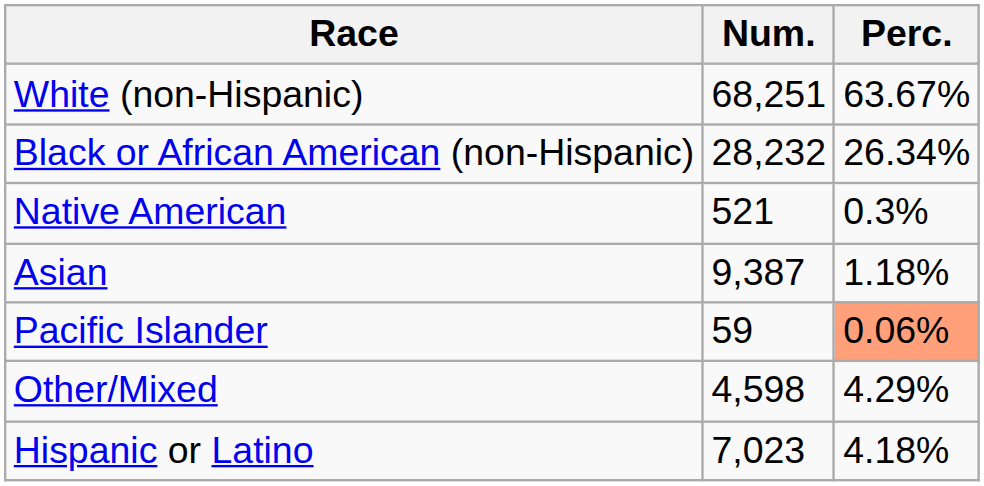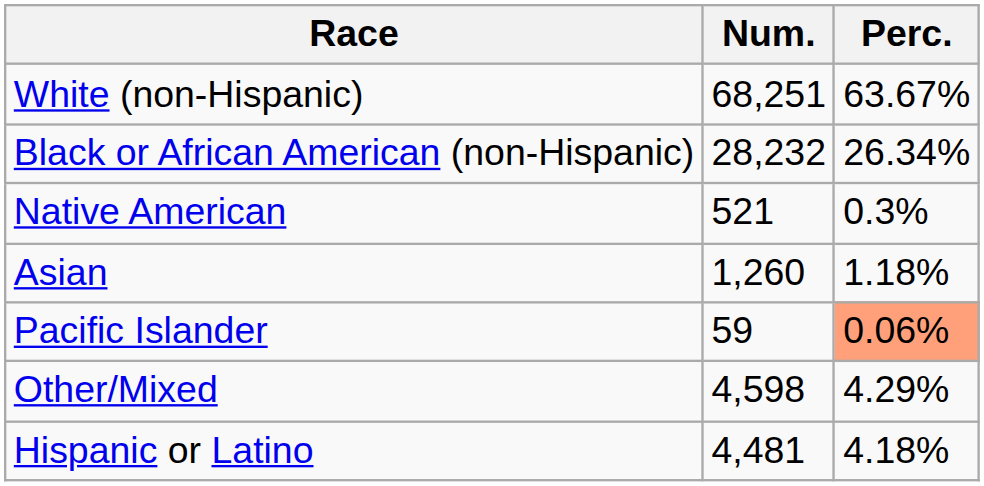 <table class="wikitable">
 <tr>
 <th>Race</th>
 <th>Num.</th>
 <th>Perc.</th>
 </tr>
 <tr>
 <td><a href='#'>White</a> (non-Hispanic)</td>
 <td>68,251</td>
 <td>63.67%</td>
 </tr>
 <tr>
 <td><a href='#'>Black or African American</a> (non-Hispanic)</td>
 <td>28,232</td>
 <td>26.34%</td>
 </tr>
 <tr>
 <td><a href='#'>Native American</a></td>
 <td>521</td>
 <td>0.3%</td>
 </tr>
 <tr>
 <td><a href='#'>Asian</a></td>
-<td>9,387</td>
+<td>1,260</td>
 <td>1.18%</td>
 </tr>
 <tr>
 <td><a href='#'>Pacific Islander</a></td>
 <td>59</td>
 <td style="background: lightsalmon;">0.06%</td>
 </tr>
 <tr>
 <td><a href='#'>Other/Mixed</a></td>
 <td>4,598</td>
 <td>4.29%</td>
 </tr>
 <tr>
 <td><a href='#'>Hispanic</a> or <a href='#'>Latino</a></td>
-<td>7,023</td>
+<td>4,481</td>
 <td>4.18%</td>
 </tr>
 </table>
